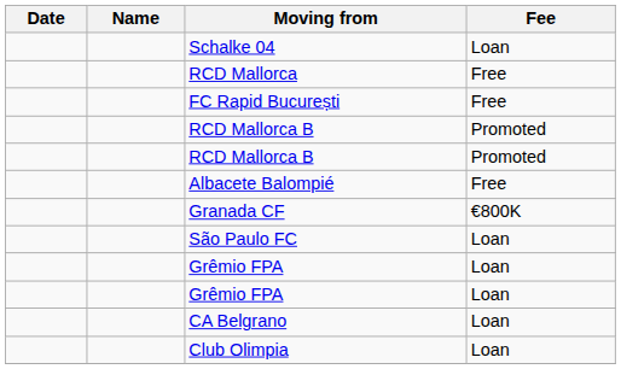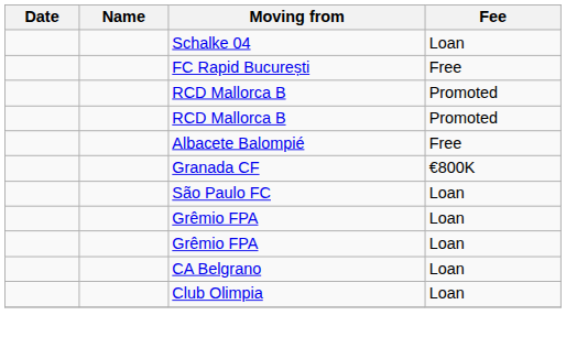 <table class="wikitable sortable" width=90%>
 <tr>
 <th>Date</th>
 <th>Name</th>
 <th>Moving from</th>
 <th>Fee</th>
 </tr>
 <tr>
 <td></td>
 <td> </td>
 <td> <a href='#'>Schalke 04</a></td>
 <td>Loan</td>
-</tr>
-<tr>
-<td></td>
-<td> </td>
-<td> <a href='#'>RCD Mallorca</a></td>
-<td>Free</td>
 </tr>
 <tr>
 <td></td>
 <td> </td>
 <td> <a href='#'>FC Rapid București</a></td>
 <td>Free</td>
 </tr>
 <tr>
 <td></td>
 <td> </td>
 <td> <a href='#'>RCD Mallorca B</a></td>
 <td>Promoted</td>
 </tr>
 <tr>
 <td></td>
 <td> </td>
 <td> <a href='#'>RCD Mallorca B</a></td>
 <td>Promoted</td>
 </tr>
 <tr>
 <td></td>
 <td> </td>
 <td> <a href='#'>Albacete Balompié</a></td>
 <td>Free</td>
 </tr>
 <tr>
 <td></td>
 <td> </td>
 <td> <a href='#'>Granada CF</a></td>
 <td>€800K</td>
 </tr>
 <tr>
 <td></td>
 <td> </td>
 <td> <a href='#'>São Paulo FC</a></td>
 <td>Loan</td>
 </tr>
 <tr>
 <td></td>
 <td> </td>
 <td> <a href='#'>Grêmio FPA</a></td>
 <td>Loan</td>
 </tr>
 <tr>
 <td></td>
 <td> </td>
 <td> <a href='#'>Grêmio FPA</a></td>
 <td>Loan</td>
 </tr>
 <tr>
 <td></td>
 <td> </td>
 <td> <a href='#'>CA Belgrano</a></td>
 <td>Loan</td>
 </tr>
 <tr>
 <td></td>
 <td> </td>
 <td> <a href='#'>Club Olimpia</a></td>
 <td>Loan</td>
 </tr>
 <tr>
 </tr>
 </table>
